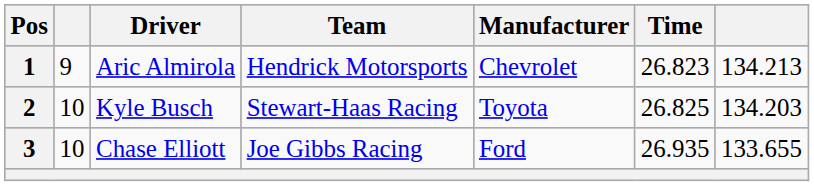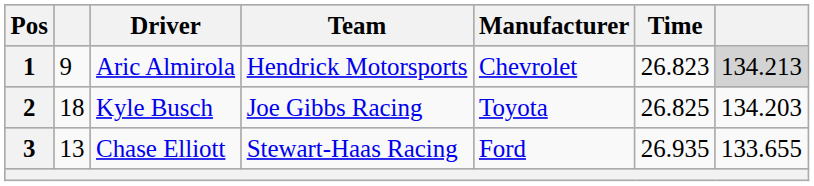 <table class="wikitable" style="font-size:95%">
 <tr>
 <th>Pos</th>
 <th></th>
 <th>Driver</th>
 <th>Team</th>
 <th>Manufacturer</th>
 <th>Time</th>
 <th></th>
 </tr>
 <tr>
 <th>1</th>
 <td>9</td>
 <td><a href='#'>Aric Almirola</a></td>
 <td><a href='#'>Hendrick Motorsports</a></td>
 <td><a href='#'>Chevrolet</a></td>
 <td>26.823</td>
-<td>134.213</td>
+<td style="background: lightgrey;">134.213</td>
 </tr>
 <tr>
 <th>2</th>
-<td>10</td>
+<td>18</td>
 <td><a href='#'>Kyle Busch</a></td>
-<td><a href='#'>Stewart-Haas Racing</a></td>
+<td><a href='#'>Joe Gibbs Racing</a></td>
 <td><a href='#'>Toyota</a></td>
 <td>26.825</td>
 <td>134.203</td>
 </tr>
 <tr>
 <th>3</th>
-<td>10</td>
+<td>13</td>
 <td><a href='#'>Chase Elliott</a></td>
-<td><a href='#'>Joe Gibbs Racing</a></td>
+<td><a href='#'>Stewart-Haas Racing</a></td>
 <td><a href='#'>Ford</a></td>
 <td>26.935</td>
 <td>133.655</td>
 </tr>
 <tr>
 <th colspan="7"></th>
 </tr>
 </table>
